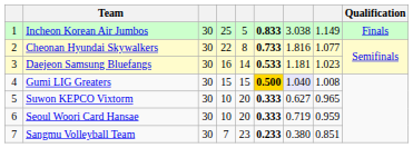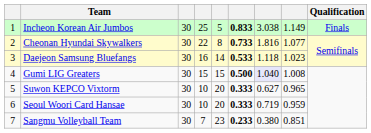 <table class="wikitable" style="text-align:center;">
 <tr>
 <th width=20></th>
 <th width=250>Team</th>
 <th width=20></th>
 <th width=20></th>
 <th width=20></th>
 <th width=35></th>
 <th width=35></th>
 <th width=35></th>
 <th width=50>Qualification</th>
 </tr>
 <tr bgcolor=#ccffcc>
 <td>1</td>
 <td align=left><a href='#'>Incheon Korean Air Jumbos</a></td>
 <td>30</td>
 <td>25</td>
 <td>5</td>
 <td><strong>0.833</strong></td>
 <td>3.038</td>
 <td>1.149</td>
 <td><a href='#'>Finals</a></td>
 </tr>
 <tr bgcolor=#fffccc>
 <td>2</td>
 <td align=left><a href='#'>Cheonan Hyundai Skywalkers</a></td>
 <td>30</td>
 <td>22</td>
 <td>8</td>
 <td><strong>0.733</strong></td>
 <td>1.816</td>
 <td>1.077</td>
 <td rowspan="2"><a href='#'>Semifinals</a></td>
 </tr>
 <tr bgcolor=#fffccc>
 <td>3</td>
 <td align=left><a href='#'>Daejeon Samsung Bluefangs</a></td>
 <td>30</td>
 <td>16</td>
 <td>14</td>
 <td><strong>0.533</strong></td>
-<td>1.181</td>
+<td>1.118</td>
 <td>1.023</td>
 </tr>
 <tr>
 <td>4</td>
 <td align=left><a href='#'>Gumi LIG Greaters</a></td>
 <td>30</td>
 <td>15</td>
 <td>15</td>
-<td style="background: gold;"><strong>0.500</strong></td>
+<td><strong>0.500</strong></td>
 <td style="background: lavender;">1.040</td>
 <td>1.008</td>
 <td rowspan="4"></td>
 </tr>
 <tr>
 <td>5</td>
 <td align=left><a href='#'>Suwon KEPCO Vixtorm</a></td>
 <td>30</td>
 <td>10</td>
 <td>20</td>
 <td><strong>0.333</strong></td>
 <td>0.627</td>
 <td>0.965</td>
 </tr>
 <tr>
 <td>6</td>
 <td align=left><a href='#'>Seoul Woori Card Hansae</a></td>
 <td>30</td>
 <td>10</td>
 <td>20</td>
 <td><strong>0.333</strong></td>
 <td>0.719</td>
 <td>0.959</td>
 </tr>
 <tr>
 <td>7</td>
 <td align=left><a href='#'>Sangmu Volleyball Team</a></td>
 <td>30</td>
 <td>7</td>
 <td>23</td>
 <td><strong>0.233</strong></td>
 <td>0.380</td>
 <td>0.851</td>
 </tr>
 </table>
